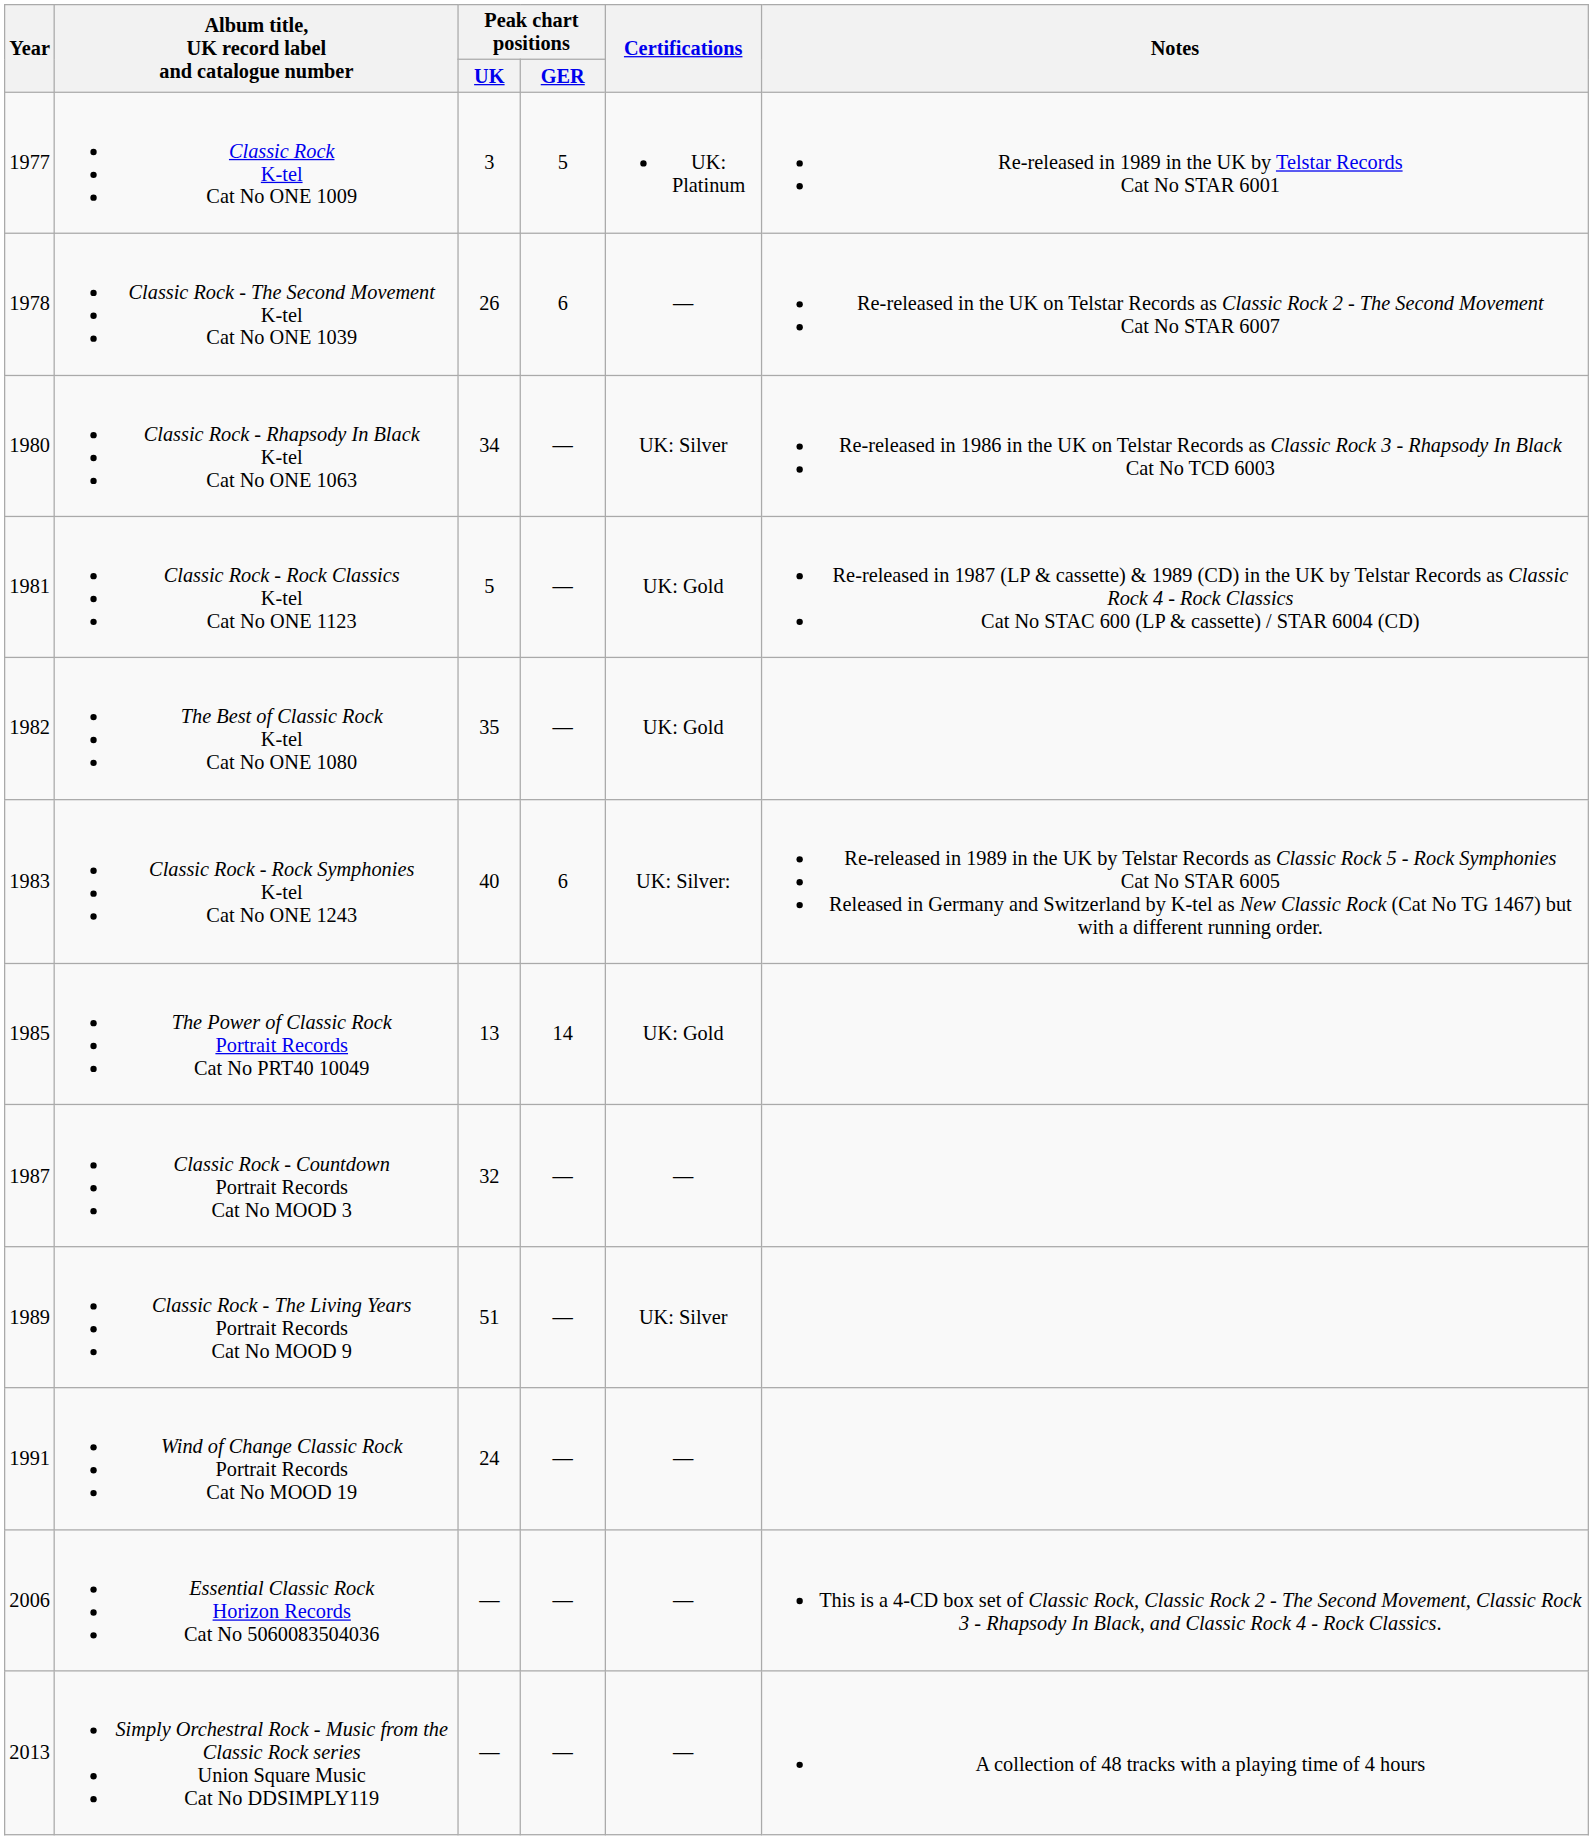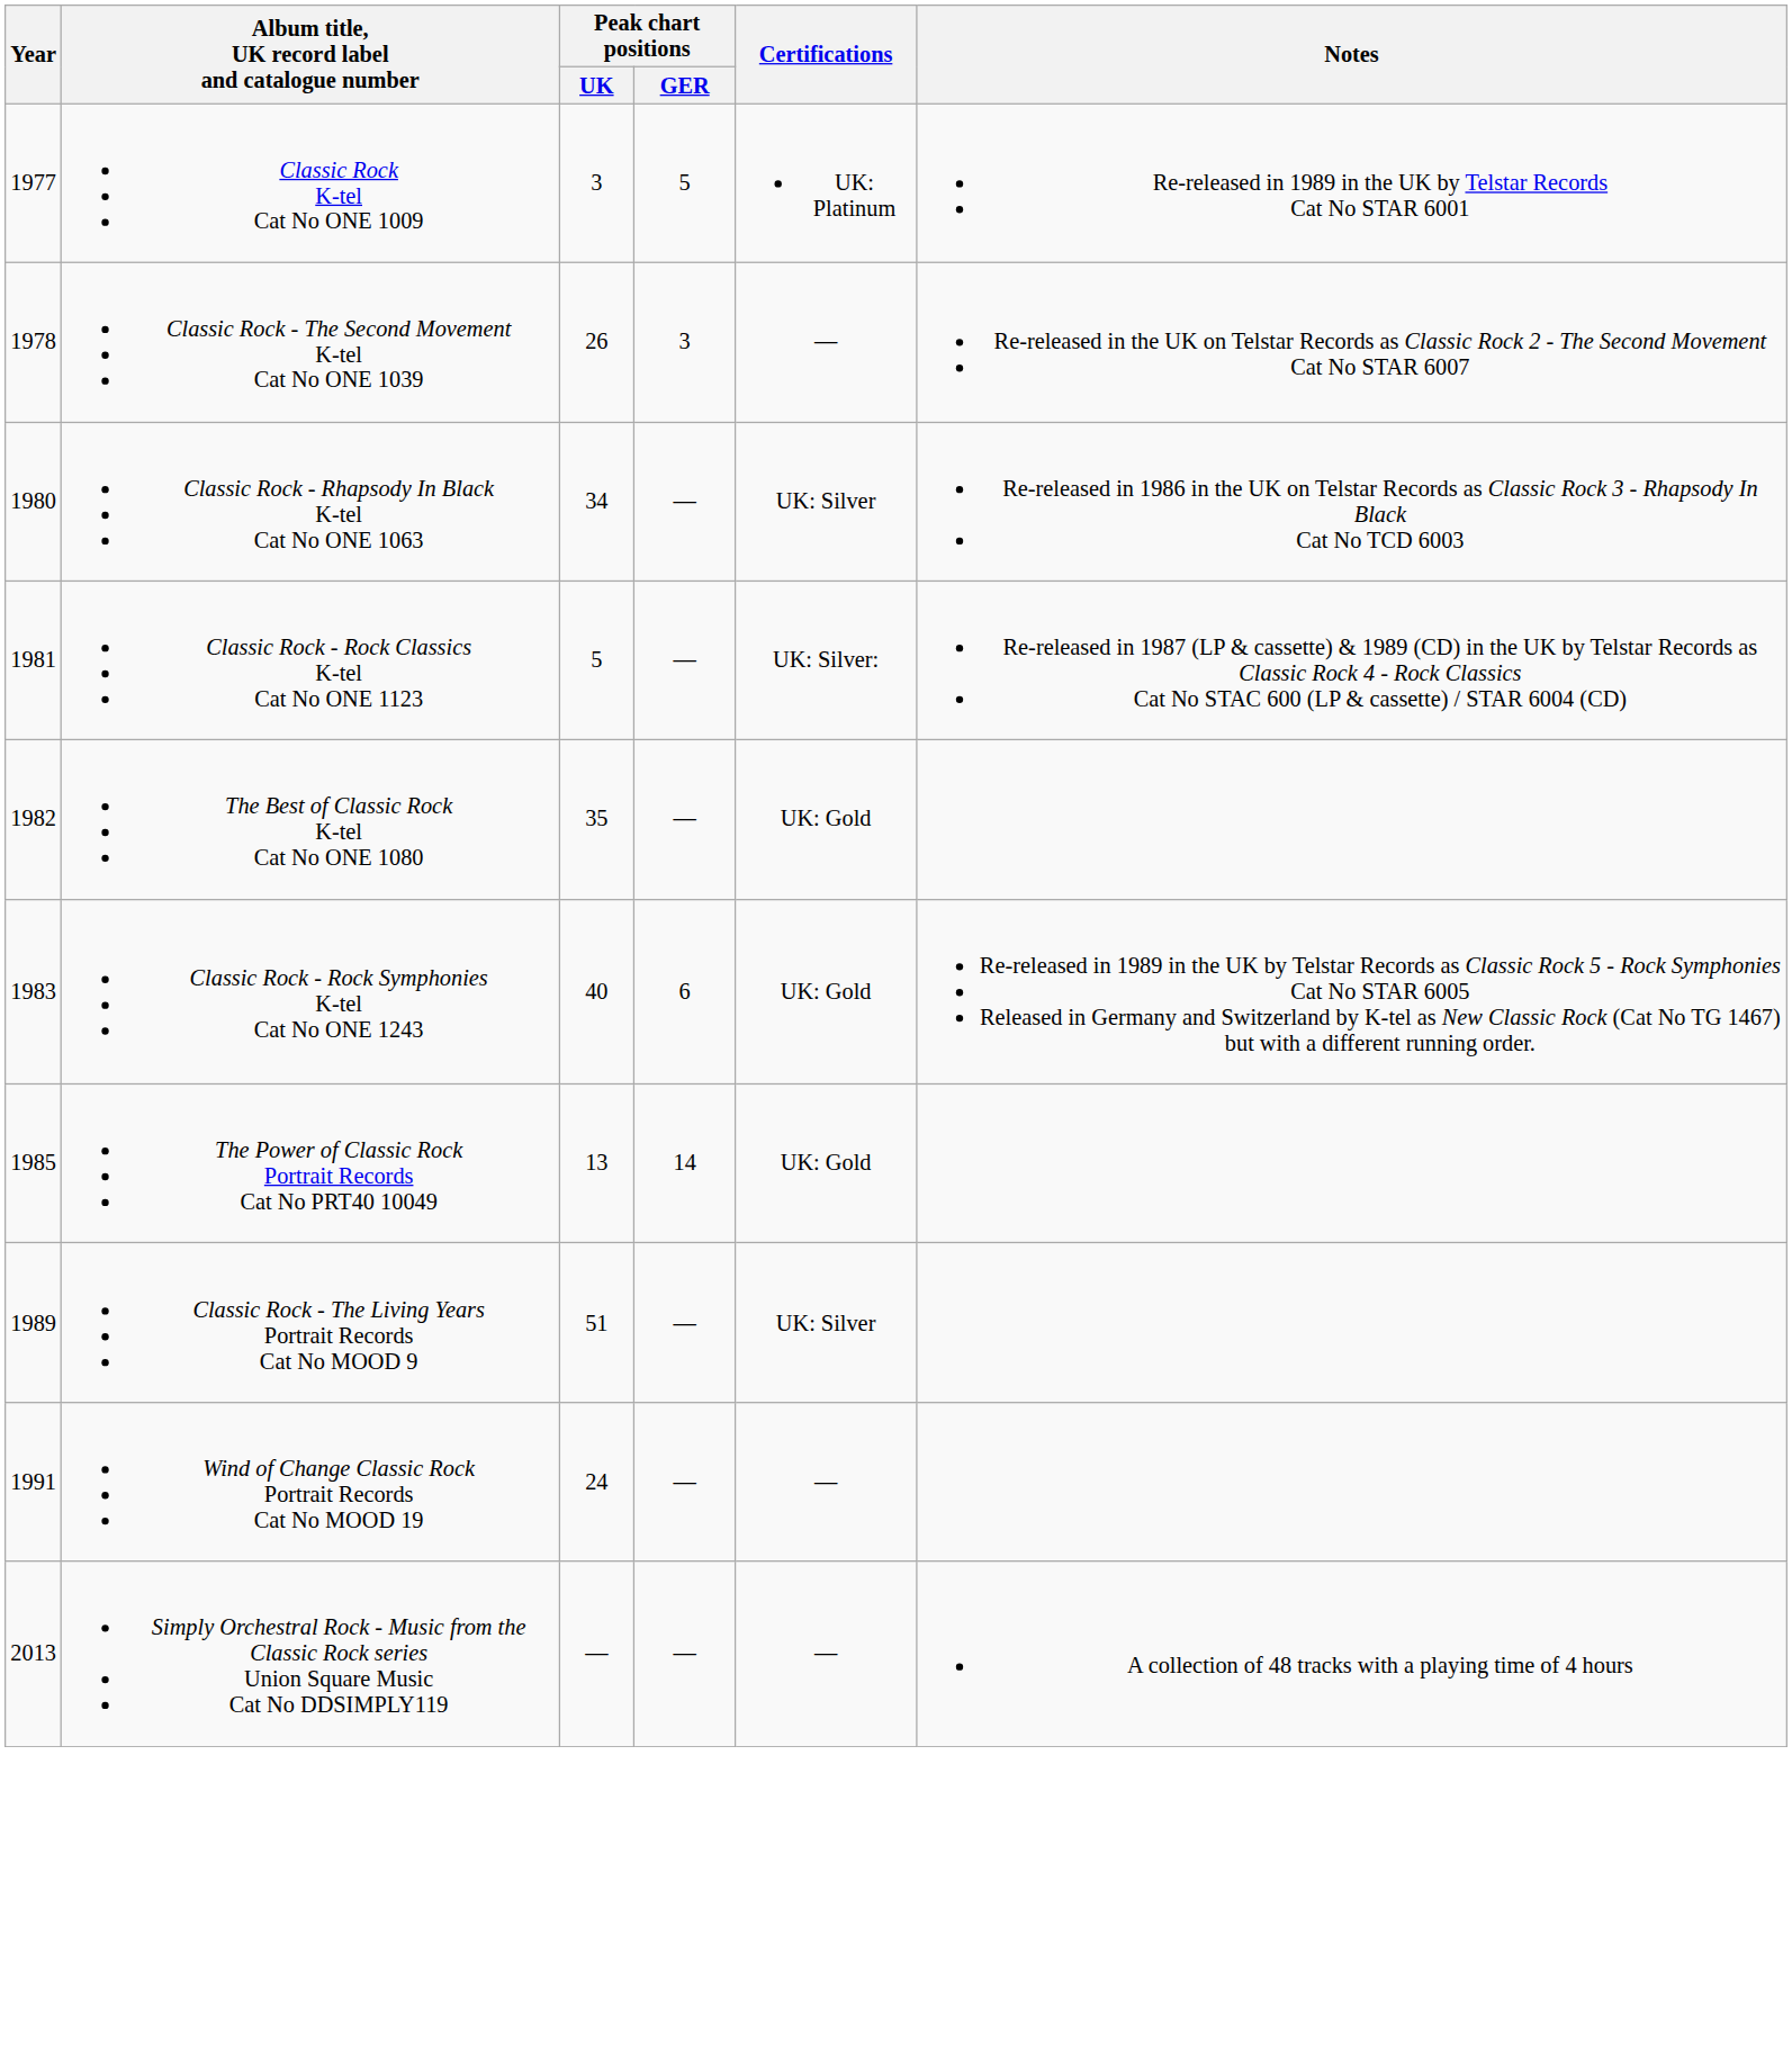 <table class="wikitable plainrowheaders" style="text-align:center;">
 <tr>
 <th rowspan="2">Year</th>
 <th rowspan="2">Album title,<br>UK record label<br>and catalogue number</th>
 <th colspan="2">Peak chart positions</th>
 <th rowspan="2"><a href='#'>Certifications</a></th>
 <th rowspan="2">Notes</th>
 </tr>
 <tr>
 <th scope="col"><a href='#'>UK</a></th>
 <th scope="col"><a href='#'>GER</a></th>
 </tr>
 <tr>
 <td>1977</td>
 <td><br><ul><li><em><a href='#'>Classic Rock</a></em></li><li><a href='#'>K-tel</a></li><li>Cat No ONE 1009</li></ul></td>
 <td>3</td>
 <td>5</td>
 <td><br><ul><li>UK: Platinum</li></ul></td>
 <td><br><ul><li>Re-released in 1989 in the UK by <a href='#'>Telstar Records</a></li><li>Cat No STAR 6001</li></ul></td>
 </tr>
 <tr>
 <td>1978</td>
 <td><br><ul><li><em>Classic Rock - The Second Movement</em></li><li>K-tel</li><li>Cat No ONE 1039</li></ul></td>
 <td>26</td>
-<td>6</td>
+<td>3</td>
 <td>—</td>
 <td><br><ul><li>Re-released in the UK on Telstar Records as <em>Classic Rock 2 - The Second Movement</em></li><li>Cat No STAR 6007</li></ul></td>
 </tr>
 <tr>
 <td>1980</td>
 <td><br><ul><li><em>Classic Rock - Rhapsody In Black</em></li><li>K-tel</li><li>Cat No ONE 1063</li></ul></td>
 <td>34</td>
 <td>—</td>
 <td>UK: Silver</td>
 <td><br><ul><li>Re-released in 1986 in the UK on Telstar Records as <em>Classic Rock 3 - Rhapsody In Black</em></li><li>Cat No TCD 6003</li></ul></td>
 </tr>
 <tr>
 <td>1981</td>
 <td><br><ul><li><em>Classic Rock - Rock Classics</em></li><li>K-tel</li><li>Cat No ONE 1123</li></ul></td>
 <td>5</td>
 <td>—</td>
-<td>UK: Gold</td>
+<td>UK: Silver:</td>
 <td><br><ul><li>Re-released in 1987 (LP & cassette) & 1989 (CD) in the UK by Telstar Records as <em>Classic Rock 4 - Rock Classics</em></li><li>Cat No STAC 600 (LP & cassette) / STAR 6004 (CD)</li></ul></td>
 </tr>
 <tr>
 <td>1982</td>
 <td><br><ul><li><em>The Best of Classic Rock</em></li><li>K-tel</li><li>Cat No ONE 1080</li></ul></td>
 <td>35</td>
 <td>—</td>
 <td>UK: Gold</td>
 <td></td>
 </tr>
 <tr>
 <td>1983</td>
 <td><br><ul><li><em>Classic Rock - Rock Symphonies</em></li><li>K-tel</li><li>Cat No ONE 1243</li></ul></td>
 <td>40</td>
 <td>6</td>
-<td>UK: Silver:</td>
+<td>UK: Gold</td>
 <td><br><ul><li>Re-released in 1989 in the UK by Telstar Records as <em>Classic Rock 5 - Rock Symphonies</em></li><li>Cat No STAR 6005</li><li>Released in Germany and Switzerland by K-tel as <em>New Classic Rock</em> (Cat No TG 1467) but with a different running order.</li></ul></td>
 </tr>
 <tr>
 <td>1985</td>
 <td><br><ul><li><em>The Power of Classic Rock</em></li><li><a href='#'>Portrait Records</a></li><li>Cat No PRT40 10049</li></ul></td>
 <td>13</td>
 <td>14</td>
 <td>UK: Gold</td>
-<td></td>
-</tr>
-<tr>
-<td>1987</td>
-<td><br><ul><li><em>Classic Rock - Countdown</em></li><li>Portrait Records</li><li>Cat No MOOD 3</li></ul></td>
-<td>32</td>
-<td>—</td>
-<td>—</td>
 <td></td>
 </tr>
 <tr>
 <td>1989</td>
 <td><br><ul><li><em>Classic Rock - The Living Years</em></li><li>Portrait Records</li><li>Cat No MOOD 9</li></ul></td>
 <td>51</td>
 <td>—</td>
 <td>UK: Silver</td>
 <td></td>
 </tr>
 <tr>
 <td>1991</td>
 <td><br><ul><li><em>Wind of Change Classic Rock</em></li><li>Portrait Records</li><li>Cat No MOOD 19</li></ul></td>
 <td>24</td>
 <td>—</td>
 <td>—</td>
 <td></td>
 </tr>
 <tr>
-<td>2006</td>
-<td><br><ul><li><em>Essential Classic Rock</em></li><li><a href='#'>Horizon Records</a></li><li>Cat No 5060083504036</li></ul></td>
-<td>—</td>
-<td>—</td>
-<td>—</td>
-<td><br><ul><li>This is a 4-CD box set of <em>Classic Rock, Classic Rock 2 - The Second Movement, Classic Rock 3 - Rhapsody In Black, and Classic Rock 4 - Rock Classics</em>.</li></ul></td>
-</tr>
-<tr>
 <td>2013</td>
 <td><br><ul><li><em>Simply Orchestral Rock - Music from the Classic Rock series</em></li><li>Union Square Music</li><li>Cat No DDSIMPLY119</li></ul></td>
 <td>—</td>
 <td>—</td>
 <td>—</td>
 <td><br><ul><li>A collection of 48 tracks with a playing time of 4 hours</li></ul></td>
 </tr>
 </table>
